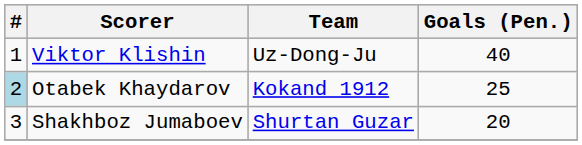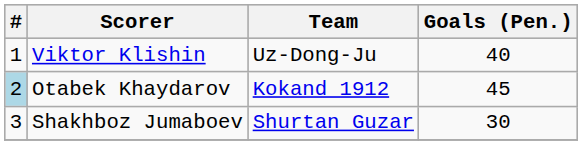 <table class="wikitable">
 <tr>
 <th>#</th>
 <th>Scorer</th>
 <th>Team</th>
 <th>Goals (Pen.)</th>
 </tr>
 <tr>
 <td>1</td>
 <td> <a href='#'>Viktor Klishin</a></td>
 <td>Uz-Dong-Ju</td>
 <td align=center>40</td>
 </tr>
 <tr>
 <td style="background: lightblue;">2</td>
 <td> Otabek Khaydarov</td>
 <td><a href='#'>Kokand 1912</a></td>
-<td align=center>25</td>
+<td align=center>45</td>
 </tr>
 <tr>
 <td>3</td>
 <td> Shakhboz Jumaboev</td>
 <td><a href='#'>Shurtan Guzar</a></td>
-<td align=center>20</td>
+<td align=center>30</td>
 </tr>
 <tr>
 </tr>
 </table>
